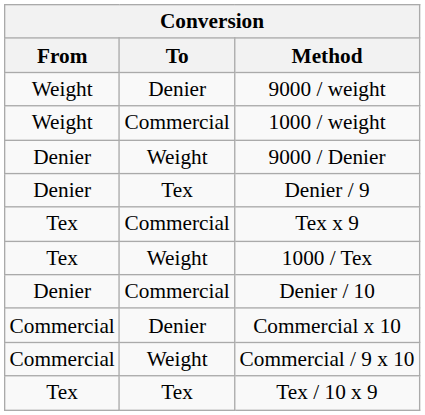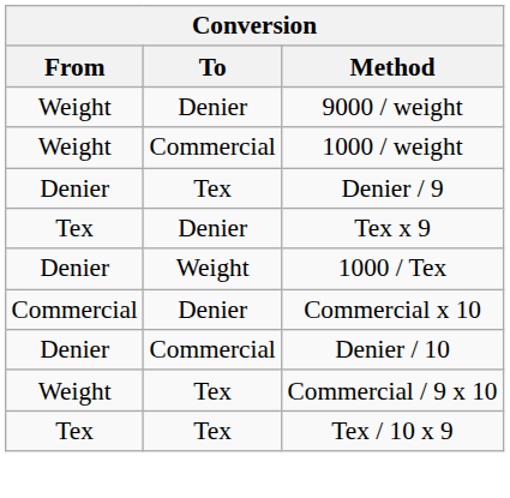 <table class="wikitable sortable" style="text-align:center;">
 <tr>
 <th colspan=3>Conversion</th>
 </tr>
 <tr>
 <th>From</th>
 <th>To</th>
 <th>Method</th>
 </tr>
 <tr>
 <td>Weight</td>
 <td>Denier</td>
 <td>9000 / weight</td>
 </tr>
 <tr>
 <td>Weight</td>
 <td>Commercial</td>
 <td>1000 / weight</td>
 </tr>
 <tr>
 <td>Denier</td>
-<td>Weight</td>
-<td>9000 / Denier</td>
-</tr>
-<tr>
-<td>Denier</td>
 <td>Tex</td>
 <td>Denier / 9</td>
 </tr>
 <tr>
 <td>Tex</td>
-<td>Commercial</td>
+<td>Denier</td>
 <td>Tex x 9</td>
 </tr>
 <tr>
-<td>Tex</td>
+<td>Denier</td>
 <td>Weight</td>
 <td>1000 / Tex</td>
+</tr>
+<tr>
+<td>Commercial</td>
+<td>Denier</td>
+<td>Commercial x 10</td>
 </tr>
 <tr>
 <td>Denier</td>
 <td>Commercial</td>
 <td>Denier / 10</td>
 </tr>
 <tr>
-<td>Commercial</td>
-<td>Denier</td>
-<td>Commercial x 10</td>
-</tr>
-<tr>
-<td>Commercial</td>
 <td>Weight</td>
+<td>Tex</td>
 <td>Commercial / 9 x 10</td>
 </tr>
 <tr>
 <td>Tex</td>
 <td>Tex</td>
 <td>Tex / 10 x 9</td>
 </tr>
 </table>
